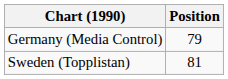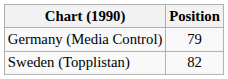 <table class="wikitable">
 <tr>
 <th>Chart (1990)</th>
 <th>Position</th>
 </tr>
 <tr>
 <td>Germany (Media Control)</td>
 <td align="center">79</td>
 </tr>
 <tr>
 <td>Sweden (Topplistan)</td>
-<td align="center">81</td>
+<td align="center">82</td>
 </tr>
 </table>
